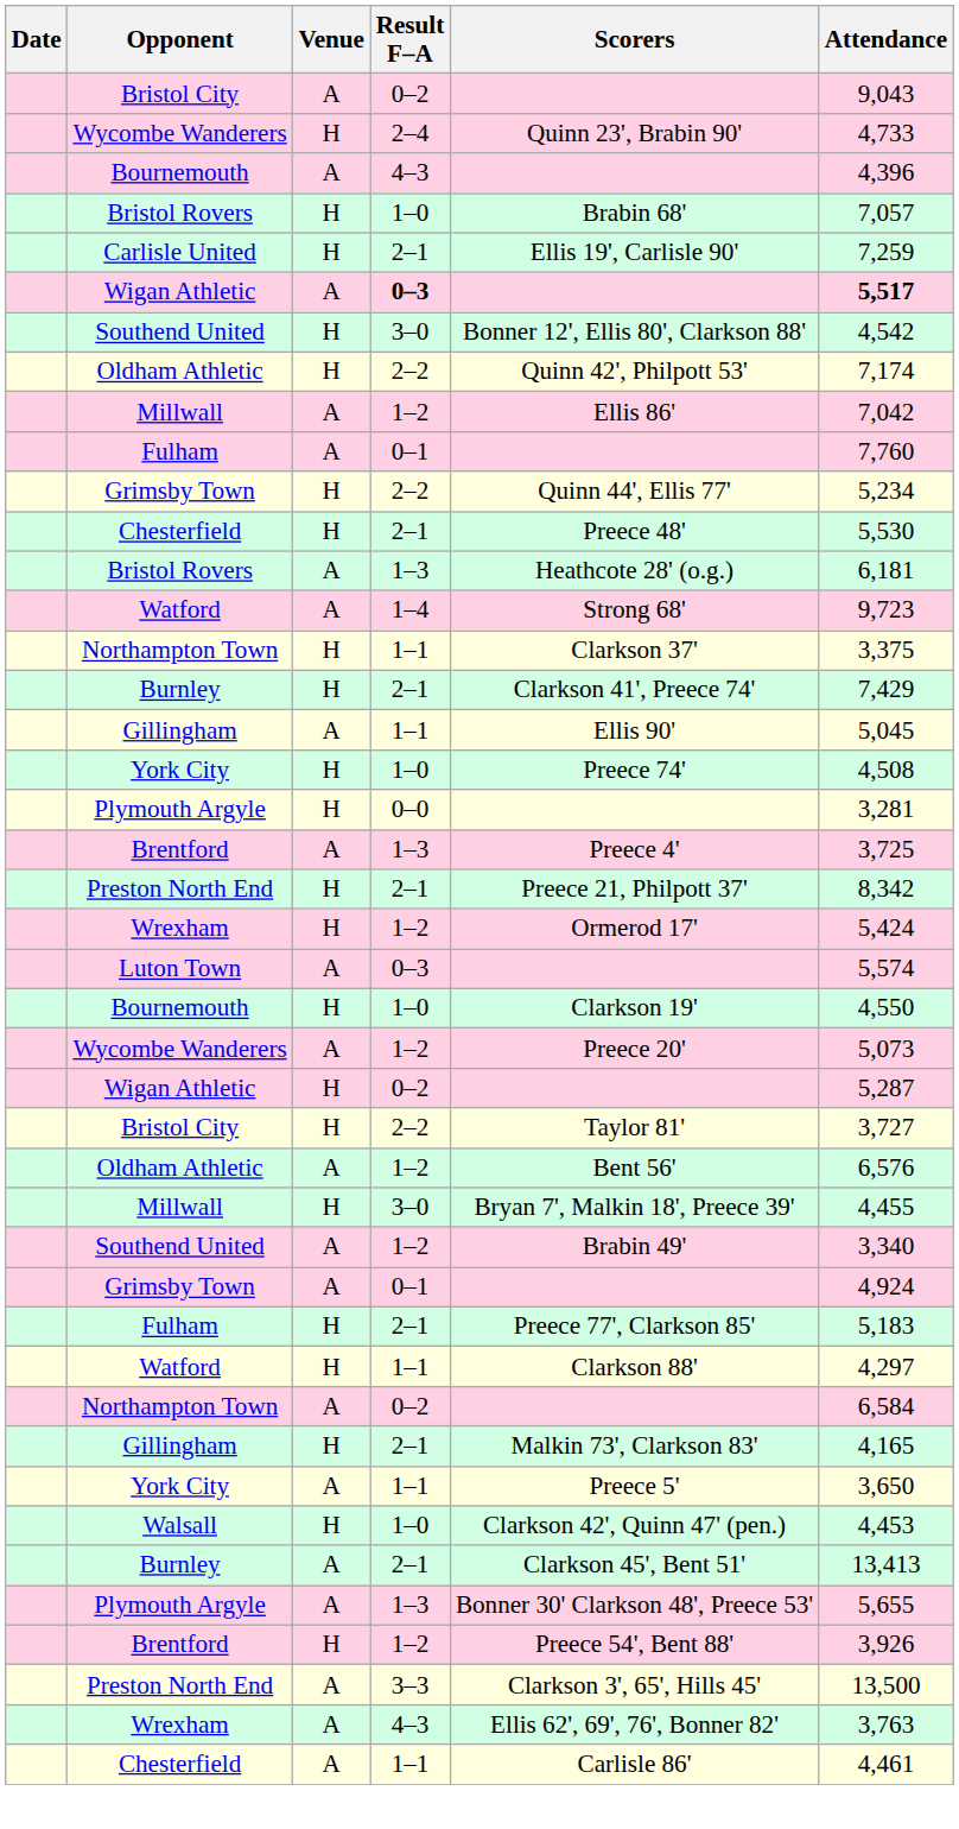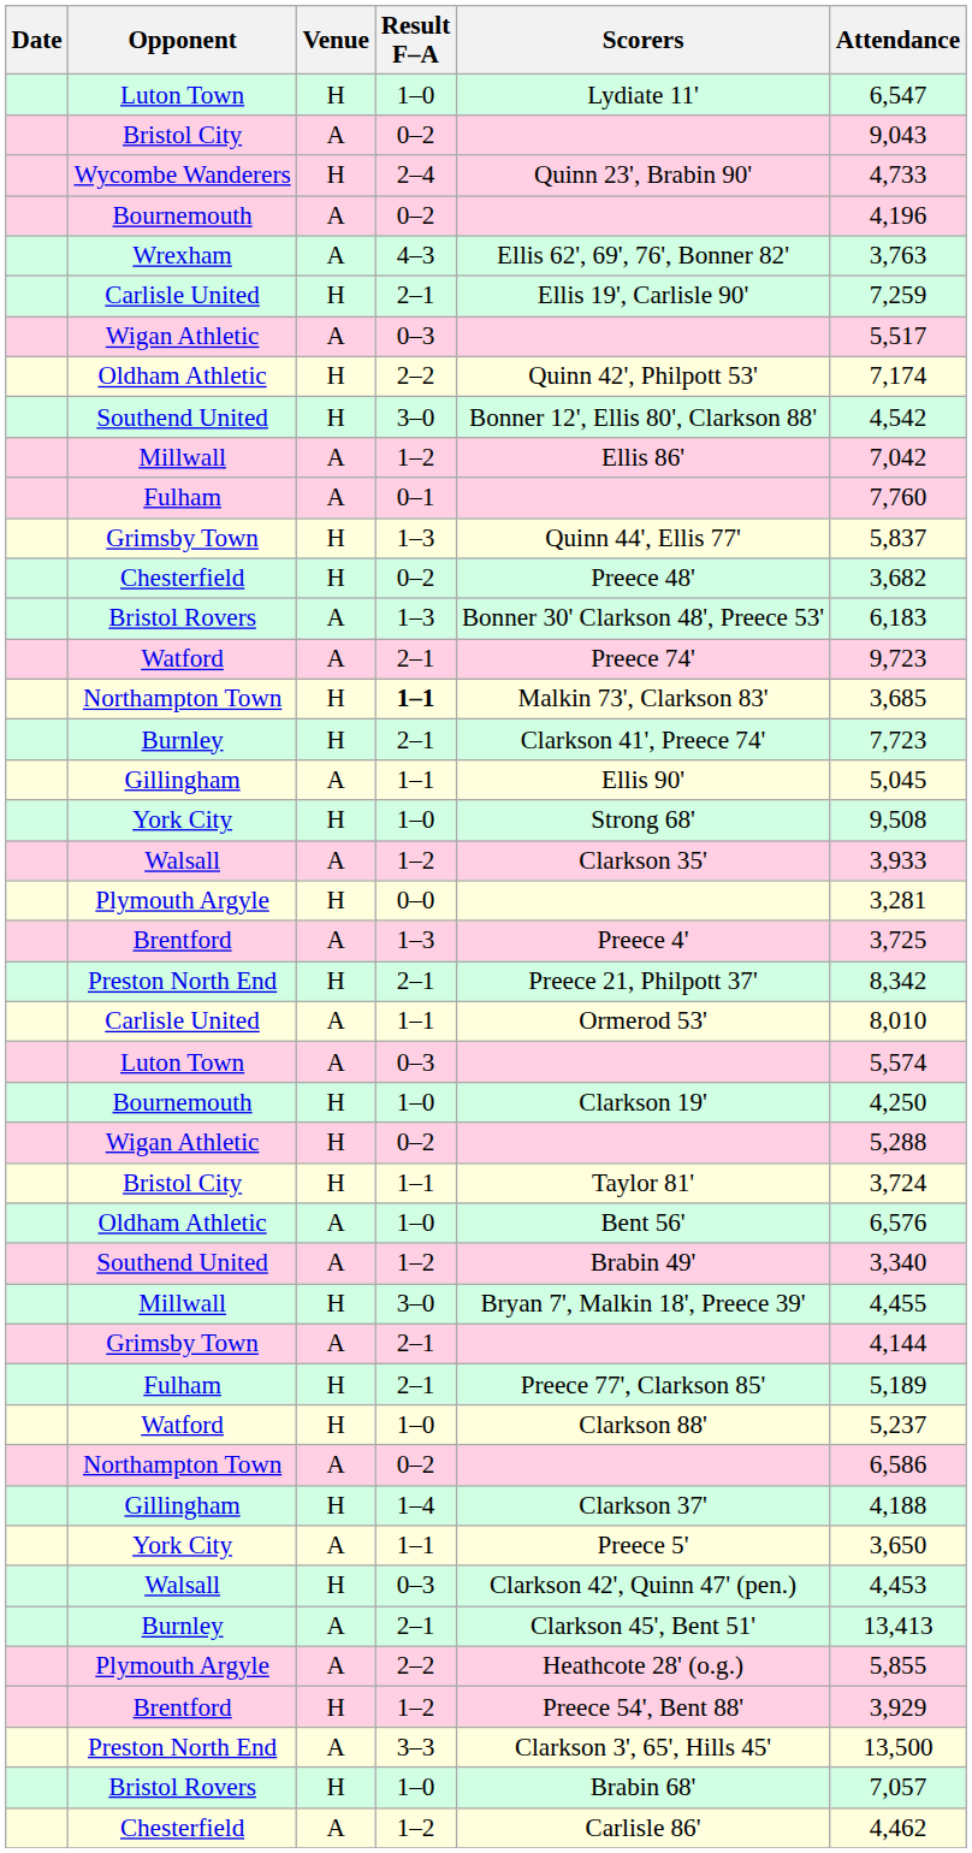 <table class="wikitable sortable" style="text-align:center;">
 <tr>
 <th>Date</th>
 <th>Opponent</th>
 <th>Venue</th>
 <th>Result<br>F–A</th>
 <th class=unsortable>Scorers</th>
 <th>Attendance</th>
+</tr>
+<tr bgcolor="#d0ffe3">
+<td></td>
+<td><a href='#'>Luton Town</a></td>
+<td>H</td>
+<td>1–0</td>
+<td>Lydiate 11'</td>
+<td>6,547</td>
 </tr>
 <tr bgcolor="#ffd0e3">
 <td></td>
 <td><a href='#'>Bristol City</a></td>
 <td>A</td>
 <td>0–2</td>
 <td></td>
 <td>9,043</td>
 </tr>
 <tr bgcolor="#ffd0e3">
 <td></td>
 <td><a href='#'>Wycombe Wanderers</a></td>
 <td>H</td>
 <td>2–4</td>
 <td>Quinn 23', Brabin 90'</td>
 <td>4,733</td>
 </tr>
 <tr bgcolor="#ffd0e3">
 <td></td>
 <td><a href='#'>Bournemouth</a></td>
 <td>A</td>
-<td>4–3</td>
+<td>0–2</td>
 <td></td>
-<td>4,396</td>
+<td>4,196</td>
 </tr>
 <tr bgcolor="#d0ffe3">
 <td></td>
-<td><a href='#'>Bristol Rovers</a></td>
-<td>H</td>
-<td>1–0</td>
-<td>Brabin 68'</td>
-<td>7,057</td>
+<td><a href='#'>Wrexham</a></td>
+<td>A</td>
+<td>4–3</td>
+<td>Ellis 62', 69', 76', Bonner 82'</td>
+<td>3,763</td>
 </tr>
 <tr bgcolor="#d0ffe3">
 <td></td>
 <td><a href='#'>Carlisle United</a></td>
 <td>H</td>
 <td>2–1</td>
 <td>Ellis 19', Carlisle 90'</td>
 <td>7,259</td>
 </tr>
 <tr bgcolor="#ffd0e3">
 <td></td>
 <td><a href='#'>Wigan Athletic</a></td>
 <td>A</td>
-<td><strong>0–3</strong></td>
+<td>0–3</td>
 <td></td>
-<td><strong>5,517</strong></td>
+<td>5,517</td>
+</tr>
+<tr bgcolor="#ffffdd">
+<td></td>
+<td><a href='#'>Oldham Athletic</a></td>
+<td>H</td>
+<td>2–2</td>
+<td>Quinn 42', Philpott 53'</td>
+<td>7,174</td>
 </tr>
 <tr bgcolor="#d0ffe3">
 <td></td>
 <td><a href='#'>Southend United</a></td>
 <td>H</td>
 <td>3–0</td>
 <td>Bonner 12', Ellis 80', Clarkson 88'</td>
 <td>4,542</td>
-</tr>
-<tr bgcolor="#ffffdd">
-<td></td>
-<td><a href='#'>Oldham Athletic</a></td>
-<td>H</td>
-<td>2–2</td>
-<td>Quinn 42', Philpott 53'</td>
-<td>7,174</td>
 </tr>
 <tr bgcolor="#ffd0e3">
 <td></td>
 <td><a href='#'>Millwall</a></td>
 <td>A</td>
 <td>1–2</td>
 <td>Ellis 86'</td>
 <td>7,042</td>
 </tr>
 <tr bgcolor="#ffd0e3">
 <td></td>
 <td><a href='#'>Fulham</a></td>
 <td>A</td>
 <td>0–1</td>
 <td></td>
 <td>7,760</td>
 </tr>
 <tr bgcolor="#ffffdd">
 <td></td>
 <td><a href='#'>Grimsby Town</a></td>
 <td>H</td>
-<td>2–2</td>
+<td>1–3</td>
 <td>Quinn 44', Ellis 77'</td>
-<td>5,234</td>
+<td>5,837</td>
 </tr>
 <tr bgcolor="#d0ffe3">
 <td></td>
 <td><a href='#'>Chesterfield</a></td>
 <td>H</td>
-<td>2–1</td>
+<td>0–2</td>
 <td>Preece 48'</td>
-<td>5,530</td>
+<td>3,682</td>
 </tr>
 <tr bgcolor="#d0ffe3">
 <td></td>
 <td><a href='#'>Bristol Rovers</a></td>
 <td>A</td>
 <td>1–3</td>
-<td>Heathcote 28' (o.g.)</td>
-<td>6,181</td>
+<td>Bonner 30' Clarkson 48', Preece 53'</td>
+<td>6,183</td>
 </tr>
 <tr bgcolor="#ffd0e3">
 <td></td>
 <td><a href='#'>Watford</a></td>
 <td>A</td>
-<td>1–4</td>
-<td>Strong 68'</td>
+<td>2–1</td>
+<td>Preece 74'</td>
 <td>9,723</td>
 </tr>
 <tr bgcolor="#ffffdd">
 <td></td>
 <td><a href='#'>Northampton Town</a></td>
 <td>H</td>
-<td>1–1</td>
-<td>Clarkson 37'</td>
-<td>3,375</td>
+<td><strong>1–1</strong></td>
+<td>Malkin 73', Clarkson 83'</td>
+<td>3,685</td>
 </tr>
 <tr bgcolor="#d0ffe3">
 <td></td>
 <td><a href='#'>Burnley</a></td>
 <td>H</td>
 <td>2–1</td>
 <td>Clarkson 41', Preece 74'</td>
-<td>7,429</td>
+<td>7,723</td>
 </tr>
 <tr bgcolor="#ffffdd">
 <td></td>
 <td><a href='#'>Gillingham</a></td>
 <td>A</td>
 <td>1–1</td>
 <td>Ellis 90'</td>
 <td>5,045</td>
 </tr>
 <tr bgcolor="#d0ffe3">
 <td></td>
 <td><a href='#'>York City</a></td>
 <td>H</td>
 <td>1–0</td>
-<td>Preece 74'</td>
-<td>4,508</td>
+<td>Strong 68'</td>
+<td>9,508</td>
+</tr>
+<tr bgcolor="#ffd0e3">
+<td></td>
+<td><a href='#'>Walsall</a></td>
+<td>A</td>
+<td>1–2</td>
+<td>Clarkson 35'</td>
+<td>3,933</td>
 </tr>
 <tr bgcolor="#ffffdd">
 <td></td>
 <td><a href='#'>Plymouth Argyle</a></td>
 <td>H</td>
 <td>0–0</td>
 <td></td>
 <td>3,281</td>
 </tr>
 <tr bgcolor="#ffd0e3">
 <td></td>
 <td><a href='#'>Brentford</a></td>
 <td>A</td>
 <td>1–3</td>
 <td>Preece 4'</td>
 <td>3,725</td>
 </tr>
 <tr bgcolor="#d0ffe3">
 <td></td>
 <td><a href='#'>Preston North End</a></td>
 <td>H</td>
 <td>2–1</td>
 <td>Preece 21, Philpott 37'</td>
 <td>8,342</td>
 </tr>
-<tr bgcolor="#ffd0e3">
+<tr bgcolor="#ffffdd">
 <td></td>
-<td><a href='#'>Wrexham</a></td>
-<td>H</td>
-<td>1–2</td>
-<td>Ormerod 17'</td>
-<td>5,424</td>
+<td><a href='#'>Carlisle United</a></td>
+<td>A</td>
+<td>1–1</td>
+<td>Ormerod 53'</td>
+<td>8,010</td>
 </tr>
 <tr bgcolor="#ffd0e3">
 <td></td>
 <td><a href='#'>Luton Town</a></td>
 <td>A</td>
 <td>0–3</td>
 <td></td>
 <td>5,574</td>
 </tr>
 <tr bgcolor="#d0ffe3">
 <td></td>
 <td><a href='#'>Bournemouth</a></td>
 <td>H</td>
 <td>1–0</td>
 <td>Clarkson 19'</td>
-<td>4,550</td>
-</tr>
-<tr bgcolor="#ffd0e3">
-<td></td>
-<td><a href='#'>Wycombe Wanderers</a></td>
-<td>A</td>
-<td>1–2</td>
-<td>Preece 20'</td>
-<td>5,073</td>
+<td>4,250</td>
 </tr>
 <tr bgcolor="#ffd0e3">
 <td></td>
 <td><a href='#'>Wigan Athletic</a></td>
 <td>H</td>
 <td>0–2</td>
 <td></td>
-<td>5,287</td>
+<td>5,288</td>
 </tr>
 <tr bgcolor="#ffffdd">
 <td></td>
 <td><a href='#'>Bristol City</a></td>
 <td>H</td>
-<td>2–2</td>
+<td>1–1</td>
 <td>Taylor 81'</td>
-<td>3,727</td>
+<td>3,724</td>
 </tr>
 <tr bgcolor="#d0ffe3">
 <td></td>
 <td><a href='#'>Oldham Athletic</a></td>
 <td>A</td>
-<td>1–2</td>
+<td>1–0</td>
 <td>Bent 56'</td>
 <td>6,576</td>
+</tr>
+<tr bgcolor="#ffd0e3">
+<td></td>
+<td><a href='#'>Southend United</a></td>
+<td>A</td>
+<td>1–2</td>
+<td>Brabin 49'</td>
+<td>3,340</td>
 </tr>
 <tr bgcolor="#d0ffe3">
 <td></td>
 <td><a href='#'>Millwall</a></td>
 <td>H</td>
 <td>3–0</td>
 <td>Bryan 7', Malkin 18', Preece 39'</td>
 <td>4,455</td>
 </tr>
 <tr bgcolor="#ffd0e3">
 <td></td>
-<td><a href='#'>Southend United</a></td>
-<td>A</td>
-<td>1–2</td>
-<td>Brabin 49'</td>
-<td>3,340</td>
-</tr>
-<tr bgcolor="#ffd0e3">
-<td></td>
 <td><a href='#'>Grimsby Town</a></td>
 <td>A</td>
-<td>0–1</td>
+<td>2–1</td>
 <td></td>
-<td>4,924</td>
+<td>4,144</td>
 </tr>
 <tr bgcolor="#d0ffe3">
 <td></td>
 <td><a href='#'>Fulham</a></td>
 <td>H</td>
 <td>2–1</td>
 <td>Preece 77', Clarkson 85'</td>
-<td>5,183</td>
+<td>5,189</td>
 </tr>
 <tr bgcolor="#ffffdd">
 <td></td>
 <td><a href='#'>Watford</a></td>
 <td>H</td>
-<td>1–1</td>
+<td>1–0</td>
 <td>Clarkson 88'</td>
-<td>4,297</td>
+<td>5,237</td>
 </tr>
 <tr bgcolor="#ffd0e3">
 <td></td>
 <td><a href='#'>Northampton Town</a></td>
 <td>A</td>
 <td>0–2</td>
 <td></td>
-<td>6,584</td>
+<td>6,586</td>
 </tr>
 <tr bgcolor="#d0ffe3">
 <td></td>
 <td><a href='#'>Gillingham</a></td>
 <td>H</td>
-<td>2–1</td>
-<td>Malkin 73', Clarkson 83'</td>
-<td>4,165</td>
+<td>1–4</td>
+<td>Clarkson 37'</td>
+<td>4,188</td>
 </tr>
 <tr bgcolor="#ffffdd">
 <td></td>
 <td><a href='#'>York City</a></td>
 <td>A</td>
 <td>1–1</td>
 <td>Preece 5'</td>
 <td>3,650</td>
 </tr>
 <tr bgcolor="#d0ffe3">
 <td></td>
 <td><a href='#'>Walsall</a></td>
 <td>H</td>
-<td>1–0</td>
+<td>0–3</td>
 <td>Clarkson 42', Quinn 47' (pen.)</td>
 <td>4,453</td>
 </tr>
 <tr bgcolor="#d0ffe3">
 <td></td>
 <td><a href='#'>Burnley</a></td>
 <td>A</td>
 <td>2–1</td>
 <td>Clarkson 45', Bent 51'</td>
 <td>13,413</td>
 </tr>
 <tr bgcolor="#ffd0e3">
 <td></td>
 <td><a href='#'>Plymouth Argyle</a></td>
 <td>A</td>
-<td>1–3</td>
-<td>Bonner 30' Clarkson 48', Preece 53'</td>
-<td>5,655</td>
+<td>2–2</td>
+<td>Heathcote 28' (o.g.)</td>
+<td>5,855</td>
 </tr>
 <tr bgcolor="#ffd0e3">
 <td></td>
 <td><a href='#'>Brentford</a></td>
 <td>H</td>
 <td>1–2</td>
 <td>Preece 54', Bent 88'</td>
-<td>3,926</td>
+<td>3,929</td>
 </tr>
 <tr bgcolor="#ffffdd">
 <td></td>
 <td><a href='#'>Preston North End</a></td>
 <td>A</td>
 <td>3–3</td>
 <td>Clarkson 3', 65', Hills 45'</td>
 <td>13,500</td>
 </tr>
 <tr bgcolor="#d0ffe3">
 <td></td>
-<td><a href='#'>Wrexham</a></td>
-<td>A</td>
-<td>4–3</td>
-<td>Ellis 62', 69', 76', Bonner 82'</td>
-<td>3,763</td>
+<td><a href='#'>Bristol Rovers</a></td>
+<td>H</td>
+<td>1–0</td>
+<td>Brabin 68'</td>
+<td>7,057</td>
 </tr>
 <tr bgcolor="#ffffdd">
 <td></td>
 <td><a href='#'>Chesterfield</a></td>
 <td>A</td>
-<td>1–1</td>
+<td>1–2</td>
 <td>Carlisle 86'</td>
-<td>4,461</td>
+<td>4,462</td>
 </tr>
 </table>
